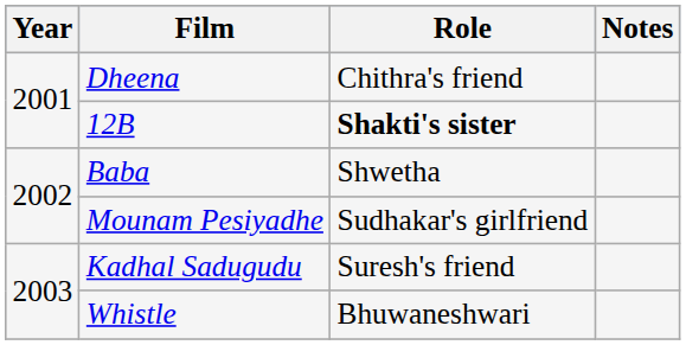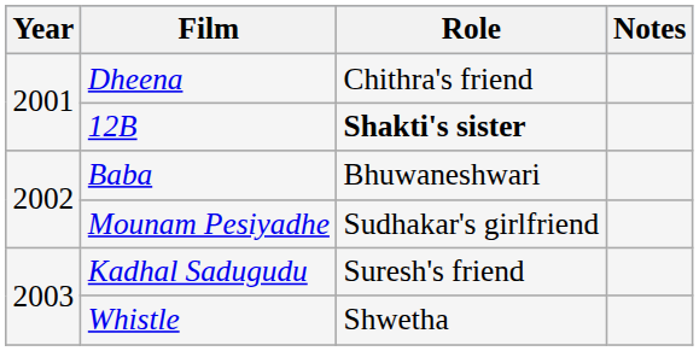 <table class="wikitable sortable" style="background:#f5f5f5;">
 <tr style="background:#B0C4DE;">
 <th>Year</th>
 <th>Film</th>
 <th>Role</th>
 <th class=unsortable>Notes</th>
 </tr>
 <tr>
 <td rowspan="2">2001</td>
 <td><em><a href='#'>Dheena</a></em></td>
 <td>Chithra's friend</td>
 <td></td>
 </tr>
 <tr>
 <td><em><a href='#'>12B</a></em></td>
 <td><strong>Shakti's sister</strong></td>
 <td></td>
 </tr>
 <tr>
 <td rowspan="2">2002</td>
 <td><em><a href='#'>Baba</a></em></td>
-<td>Shwetha</td>
+<td>Bhuwaneshwari</td>
 <td></td>
 </tr>
 <tr>
 <td><em><a href='#'>Mounam Pesiyadhe</a></em></td>
 <td>Sudhakar's girlfriend</td>
 <td></td>
 </tr>
 <tr>
 <td rowspan="2">2003</td>
 <td><em><a href='#'>Kadhal Sadugudu</a></em></td>
 <td>Suresh's friend</td>
 <td></td>
 </tr>
 <tr>
 <td><em><a href='#'>Whistle</a></em></td>
-<td>Bhuwaneshwari</td>
+<td>Shwetha</td>
 <td></td>
 </tr>
 </table>
